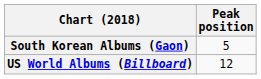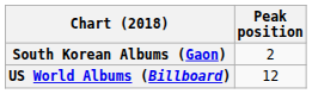 <table class="wikitable plainrowheaders" style="text-align:center">
 <tr>
 <th scope="col">Chart (2018)</th>
 <th scope="col">Peak<br>position</th>
 </tr>
 <tr>
 <th scope="row">South Korean Albums (<a href='#'>Gaon</a>)</th>
-<td>5</td>
+<td>2</td>
 </tr>
 <tr>
 <th scope="row">US <a href='#'>World Albums</a> (<a href='#'><em>Billboard</em></a>)</th>
 <td>12</td>
 </tr>
 </table>
